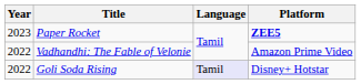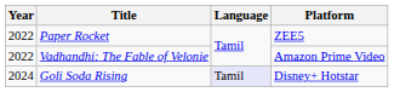 <table class="wikitable sortable">
 <tr>
 <th>Year</th>
 <th>Title</th>
 <th>Language</th>
 <th>Platform</th>
 </tr>
 <tr>
-<td>2023</td>
+<td>2022</td>
 <td><em><a href='#'>Paper Rocket</a></em></td>
 <td rowspan="2"><a href='#'>Tamil</a></td>
-<td><strong><a href='#'>ZEE5</a></strong></td>
+<td><a href='#'>ZEE5</a></td>
 </tr>
 <tr>
 <td>2022</td>
 <td><em><a href='#'>Vadhandhi: The Fable of Velonie</a></em></td>
 <td><a href='#'>Amazon Prime Video</a></td>
 </tr>
 <tr>
-<td>2022</td>
+<td>2024</td>
 <td><em><a href='#'>Goli Soda Rising</a></em></td>
 <td style="background: lavender;">Tamil</td>
 <td><a href='#'>Disney+ Hotstar</a></td>
 </tr>
 </table>
